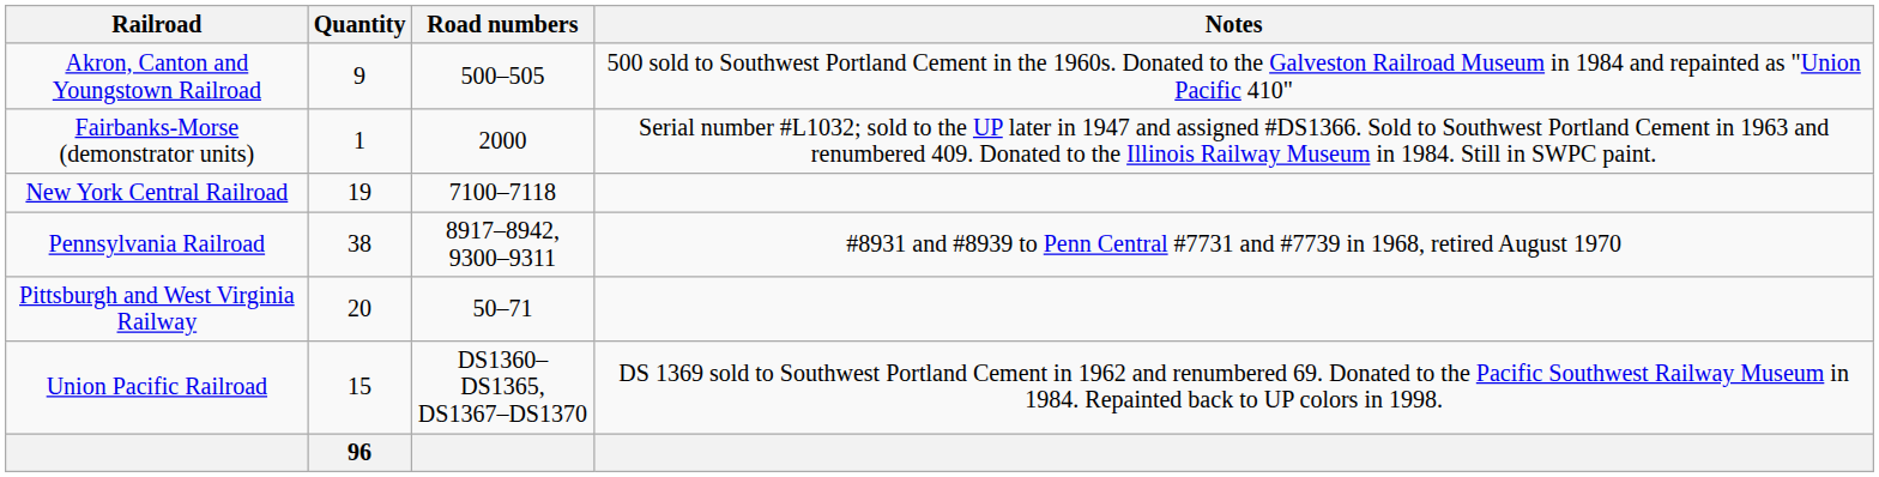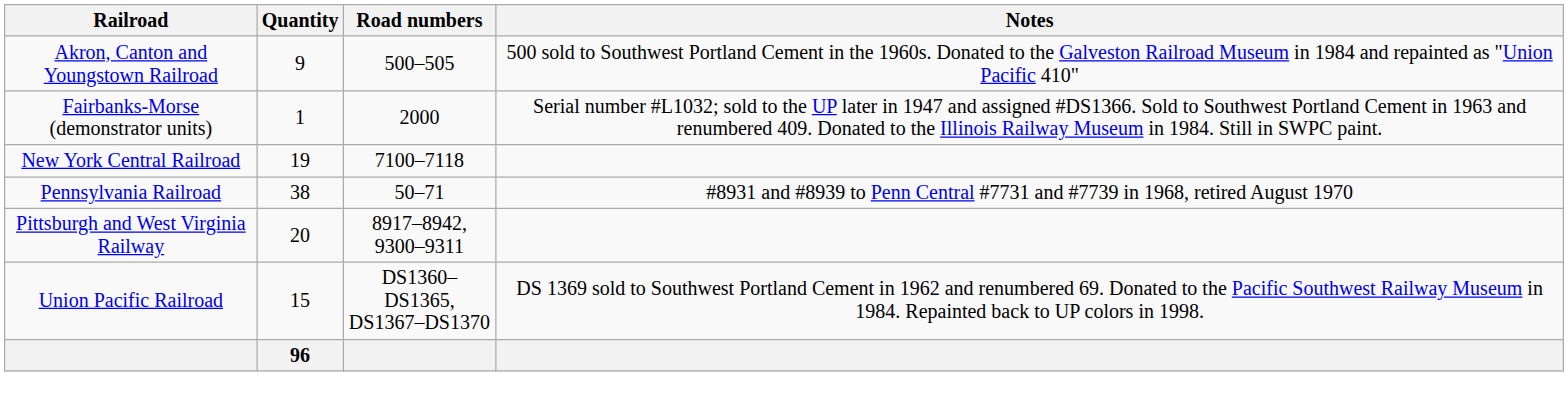 <table class="wikitable">
 <tr>
 <th>Railroad</th>
 <th>Quantity</th>
 <th>Road numbers</th>
 <th>Notes</th>
 </tr>
 <tr align="center">
 <td><a href='#'>Akron, Canton and Youngstown Railroad</a></td>
 <td>9</td>
 <td>500–505</td>
 <td>500 sold to Southwest Portland Cement in the 1960s. Donated to the <a href='#'>Galveston Railroad Museum</a> in 1984 and repainted as "<a href='#'>Union Pacific</a> 410"</td>
 </tr>
 <tr align="center">
 <td><a href='#'>Fairbanks-Morse</a> (demonstrator units)</td>
 <td>1</td>
 <td>2000</td>
 <td>Serial number #L1032; sold to the <a href='#'>UP</a> later in 1947 and assigned #DS1366. Sold to Southwest Portland Cement in 1963 and renumbered 409. Donated to the <a href='#'>Illinois Railway Museum</a> in 1984. Still in SWPC paint.</td>
 </tr>
 <tr align="center">
 <td><a href='#'>New York Central Railroad</a></td>
 <td>19</td>
 <td>7100–7118</td>
 <td></td>
 </tr>
 <tr align="center">
 <td><a href='#'>Pennsylvania Railroad</a></td>
 <td>38</td>
-<td>8917–8942, 9300–9311</td>
+<td>50–71</td>
 <td>#8931 and #8939 to <a href='#'>Penn Central</a> #7731 and #7739 in 1968, retired August 1970</td>
 </tr>
 <tr align="center">
 <td><a href='#'>Pittsburgh and West Virginia Railway</a></td>
 <td>20</td>
-<td>50–71</td>
+<td>8917–8942, 9300–9311</td>
 <td></td>
 </tr>
 <tr align="center">
 <td><a href='#'>Union Pacific Railroad</a></td>
 <td>15</td>
 <td>DS1360–DS1365,<br>DS1367–DS1370</td>
 <td>DS 1369 sold to Southwest Portland Cement in 1962 and renumbered 69. Donated to the <a href='#'>Pacific Southwest Railway Museum</a> in 1984. Repainted back to UP colors in 1998.</td>
 </tr>
 <tr>
 <th></th>
 <th>96</th>
 <th></th>
 <th></th>
 </tr>
 </table>
